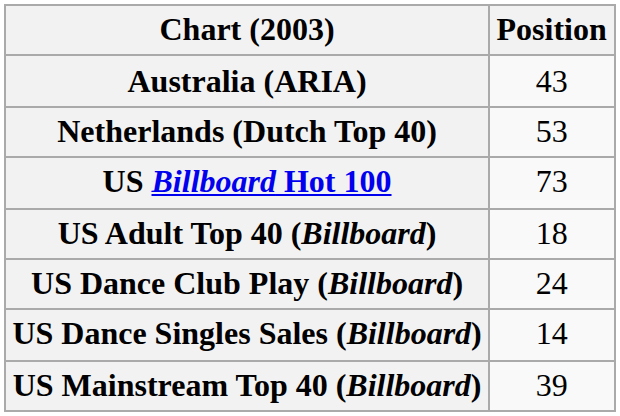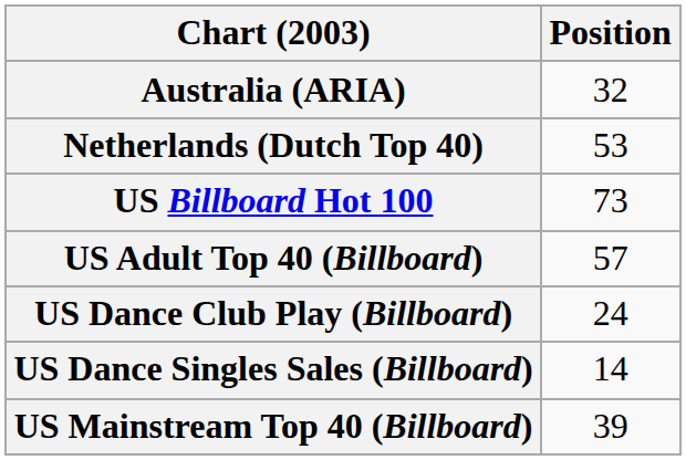 <table class="wikitable sortable plainrowheaders" style="text-align:center">
 <tr>
 <th scope="col">Chart (2003)</th>
 <th scope="col">Position</th>
 </tr>
 <tr>
 <th scope="row">Australia (ARIA)</th>
-<td>43</td>
+<td>32</td>
 </tr>
 <tr>
 <th scope="row">Netherlands (Dutch Top 40)</th>
 <td>53</td>
 </tr>
 <tr>
 <th scope="row">US <a href='#'><em>Billboard</em> Hot 100</a></th>
 <td>73</td>
 </tr>
 <tr>
 <th scope="row">US Adult Top 40 (<em>Billboard</em>)</th>
-<td>18</td>
+<td>57</td>
 </tr>
 <tr>
 <th scope="row">US Dance Club Play (<em>Billboard</em>)</th>
 <td>24</td>
 </tr>
 <tr>
 <th scope="row">US Dance Singles Sales (<em>Billboard</em>)</th>
 <td>14</td>
 </tr>
 <tr>
 <th scope="row">US Mainstream Top 40 (<em>Billboard</em>)</th>
 <td>39</td>
 </tr>
 </table>
